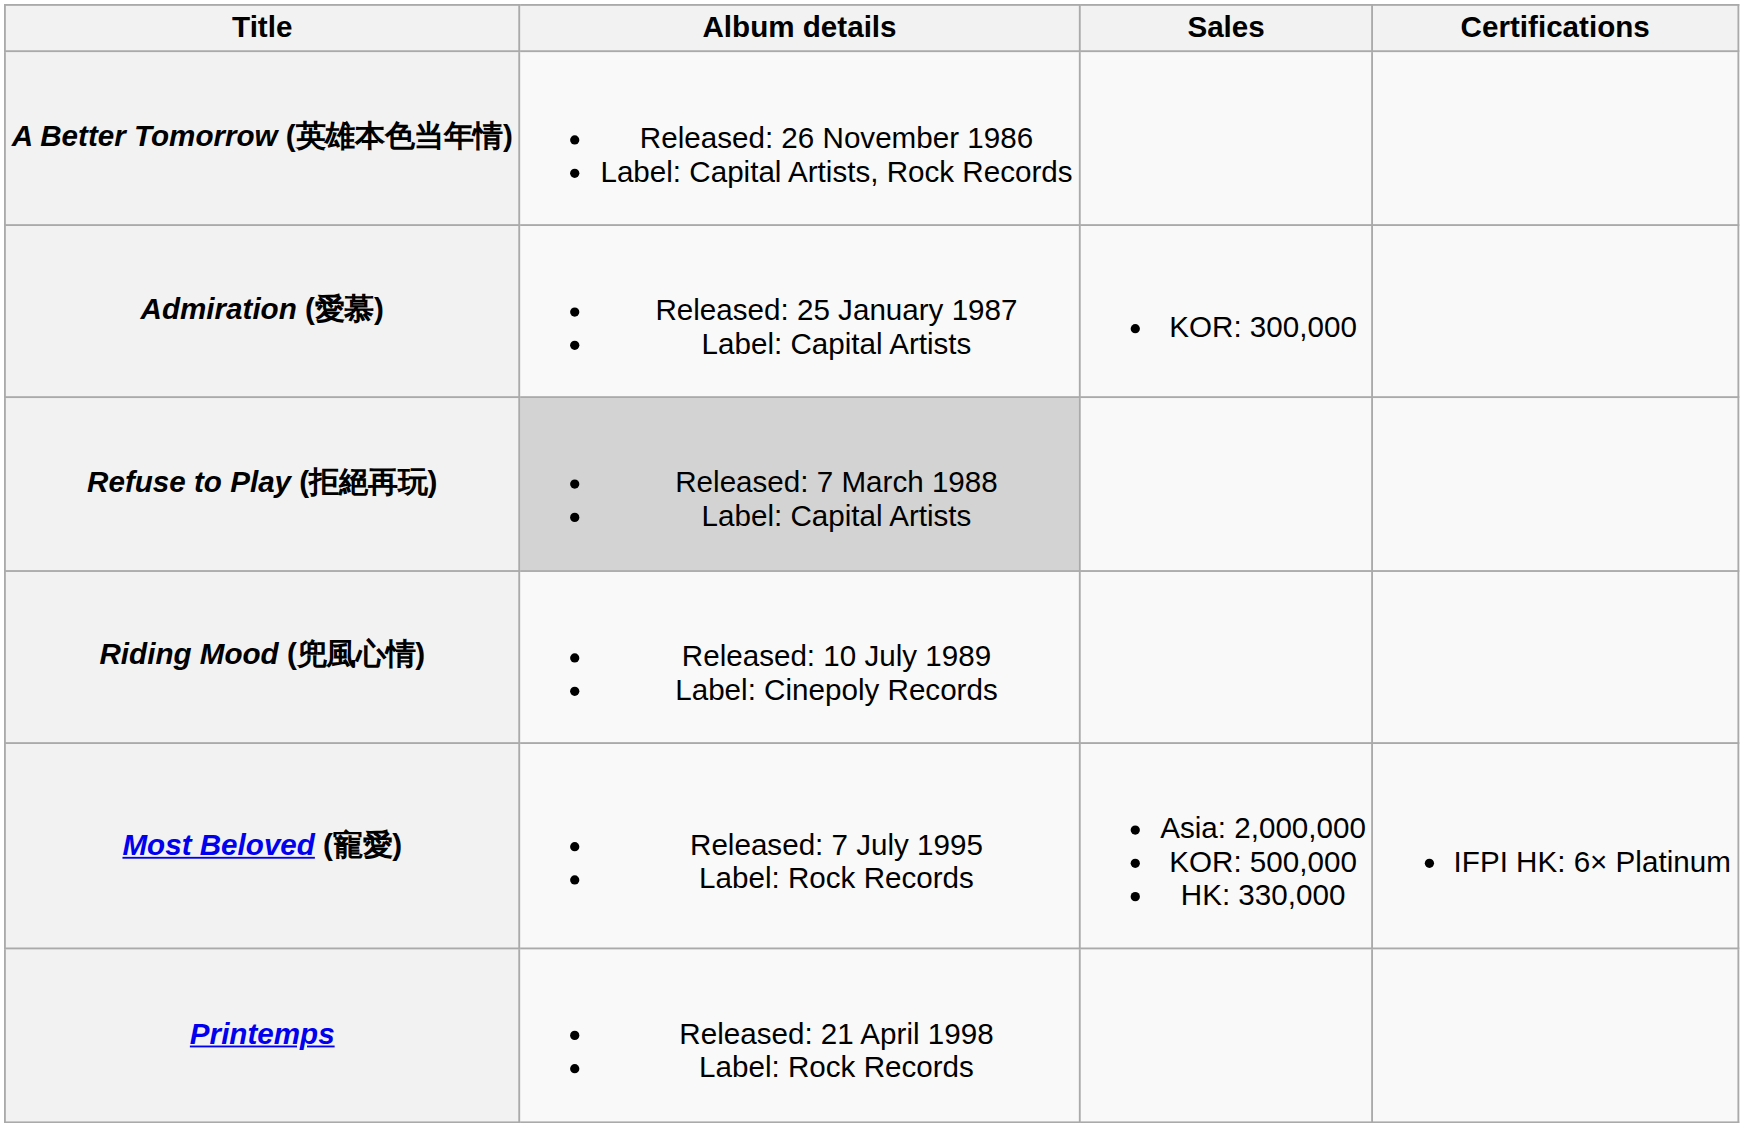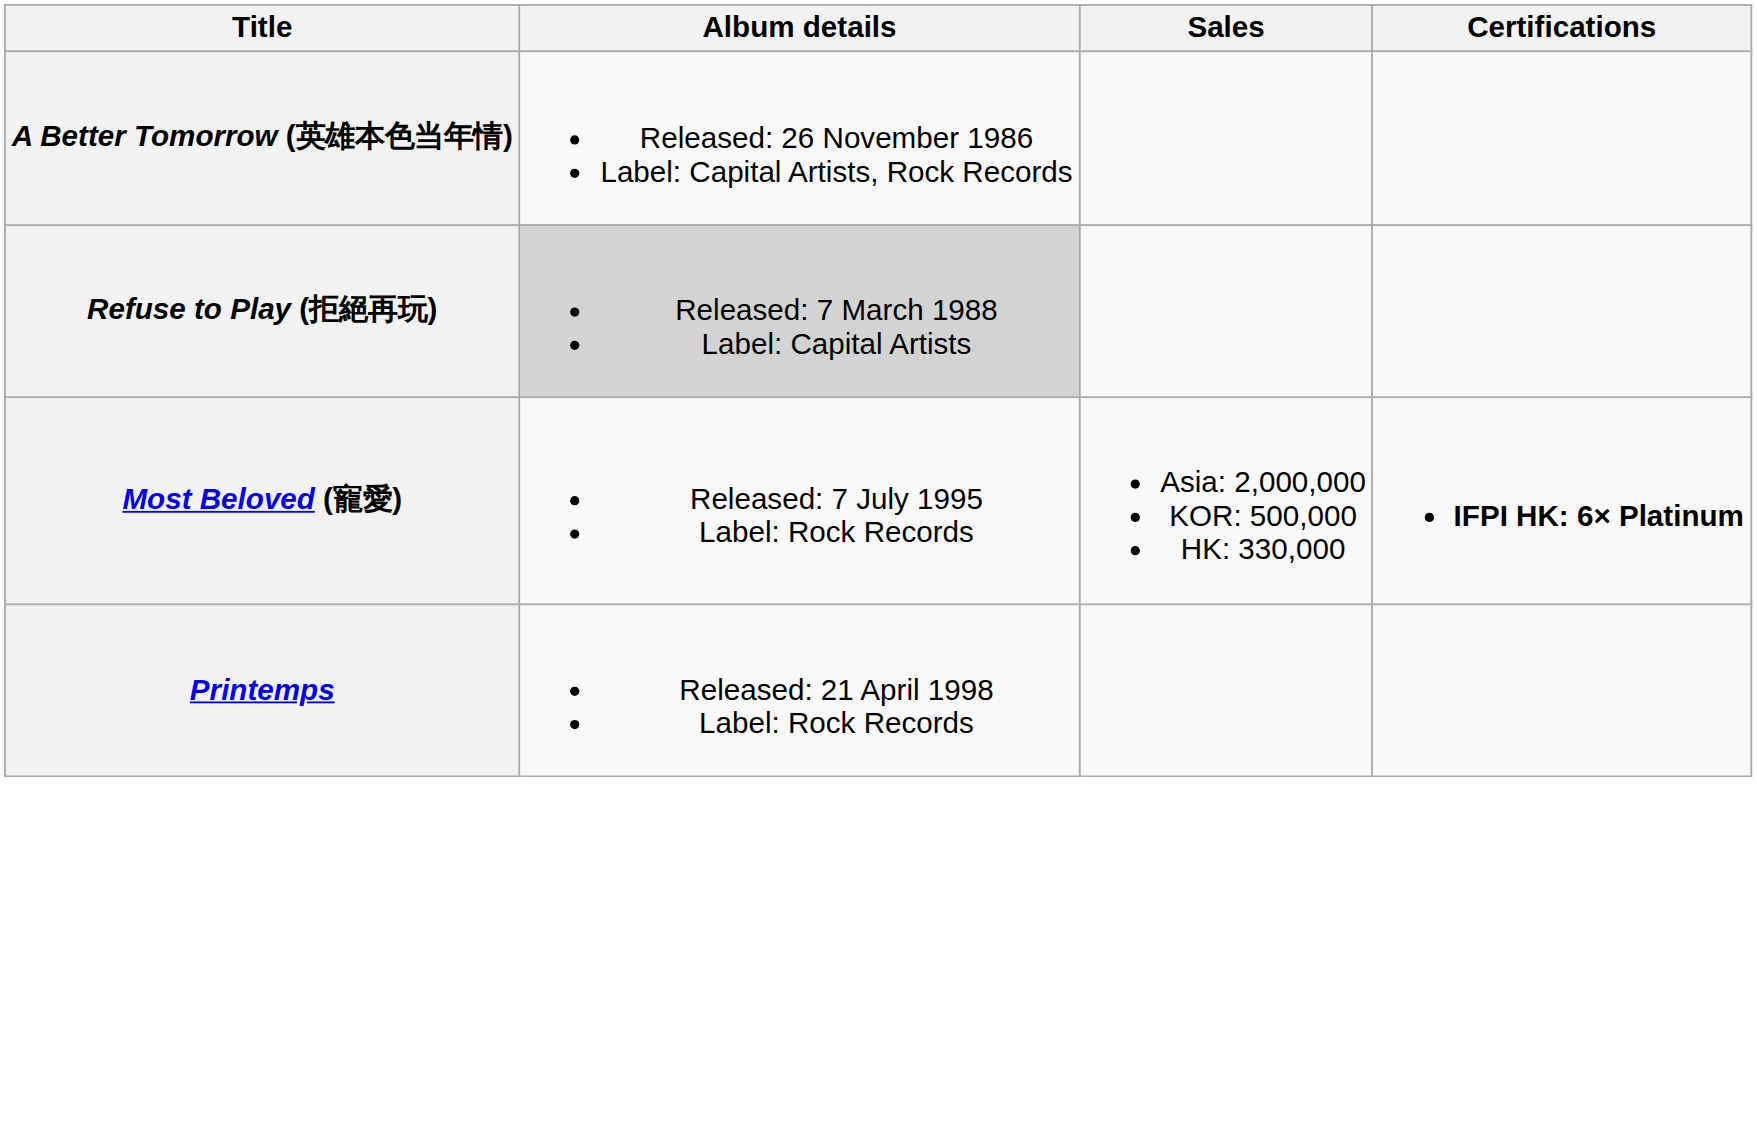 <table class="wikitable plainrowheaders" style="text-align:center;">
 <tr>
 <th rowspan="1">Title</th>
 <th rowspan="1">Album details</th>
 <th rowspan="1">Sales</th>
 <th>Certifications</th>
 </tr>
 <tr>
 <th scope="row"><em>A Better Tomorrow</em> (英雄本色当年情)</th>
 <td><br><ul><li>Released: 26 November 1986</li><li>Label: Capital Artists, Rock Records</li></ul></td>
 <td></td>
 <td></td>
 </tr>
 <tr>
-<th scope="row"><em>Admiration</em> (愛慕)</th>
-<td><br><ul><li>Released: 25 January 1987</li><li>Label: Capital Artists</li></ul></td>
-<td><br><ul><li>KOR: 300,000</li></ul></td>
-<td></td>
-</tr>
-<tr>
 <th scope="row"><em>Refuse to Play</em> (拒絕再玩)</th>
 <td style="background: lightgrey;"><br><ul><li>Released: 7 March 1988</li><li>Label: Capital Artists</li></ul></td>
-<td></td>
-<td></td>
-</tr>
-<tr>
-<th scope="row"><em>Riding Mood</em> (兜風心情)</th>
-<td><br><ul><li>Released: 10 July 1989</li><li>Label: Cinepoly Records</li></ul></td>
 <td></td>
 <td></td>
 </tr>
 <tr>
 <th scope="row"><em><a href='#'>Most Beloved</a></em> (寵愛)</th>
 <td><br><ul><li>Released: 7 July 1995</li><li>Label: Rock Records</li></ul></td>
 <td><br><ul><li>Asia: 2,000,000</li><li>KOR: 500,000</li><li>HK: 330,000</li></ul></td>
-<td><br><ul><li>IFPI HK: 6× Platinum</li></ul></td>
+<td><strong><br><ul><li>IFPI HK: 6× Platinum</li></ul></strong></td>
 </tr>
 <tr>
 <th scope="row"><em><a href='#'>Printemps</a></em></th>
 <td><br><ul><li>Released: 21 April 1998</li><li>Label: Rock Records</li></ul></td>
 <td></td>
 <td></td>
 </tr>
 </table>
